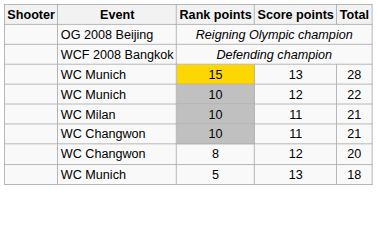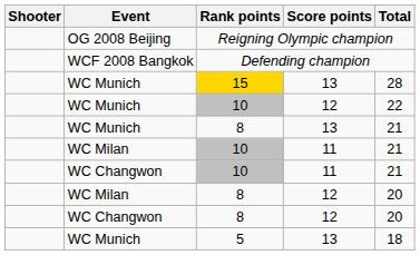 <table class="wikitable" style="font-size: 95%">
 <tr>
 <th>Shooter</th>
 <th>Event</th>
 <th>Rank points</th>
 <th>Score points</th>
 <th>Total</th>
 </tr>
 <tr>
 <td></td>
 <td>OG 2008 Beijing</td>
 <td colspan=3 style="text-align: center"><em>Reigning Olympic champion</em></td>
 </tr>
 <tr>
 <td></td>
 <td>WCF 2008 Bangkok</td>
 <td colspan=3 style="text-align: center"><em>Defending champion</em></td>
 </tr>
 <tr>
 <td></td>
 <td>WC Munich</td>
 <td style="text-align: center; background: gold">15</td>
 <td style="text-align: center">13</td>
 <td style="text-align: center">28</td>
 </tr>
 <tr>
 <td></td>
 <td>WC Munich</td>
 <td style="text-align: center; background: silver">10</td>
 <td style="text-align: center">12</td>
 <td style="text-align: center">22</td>
 </tr>
 <tr>
 <td></td>
+<td>WC Munich</td>
+<td style="text-align: center; background: bronze">8</td>
+<td style="text-align: center">13</td>
+<td style="text-align: center">21</td>
+</tr>
+<tr>
+<td></td>
 <td>WC Milan</td>
 <td style="text-align: center; background: silver">10</td>
 <td style="text-align: center">11</td>
 <td style="text-align: center">21</td>
 </tr>
 <tr>
 <td></td>
 <td>WC Changwon</td>
 <td style="text-align: center; background: silver">10</td>
 <td style="text-align: center">11</td>
 <td style="text-align: center">21</td>
+</tr>
+<tr>
+<td></td>
+<td>WC Milan</td>
+<td style="text-align: center; background: bronze">8</td>
+<td style="text-align: center">12</td>
+<td style="text-align: center">20</td>
 </tr>
 <tr>
 <td></td>
 <td>WC Changwon</td>
 <td style="text-align: center; background: bronze">8</td>
 <td style="text-align: center">12</td>
 <td style="text-align: center">20</td>
 </tr>
 <tr>
 <td></td>
 <td>WC Munich</td>
 <td style="text-align: center">5</td>
 <td style="text-align: center">13</td>
 <td style="text-align: center">18</td>
 </tr>
 </table>
